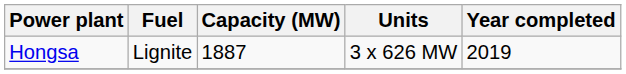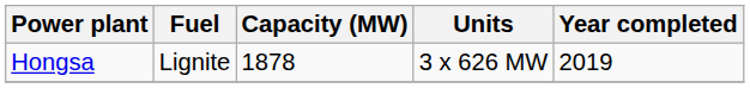 <table class="wikitable sortable">
 <tr>
 <th>Power plant</th>
 <th>Fuel</th>
 <th>Capacity (MW)</th>
 <th>Units</th>
 <th>Year completed</th>
 </tr>
 <tr>
 <td><a href='#'>Hongsa</a></td>
 <td>Lignite</td>
-<td>1887</td>
+<td>1878</td>
 <td>3 x 626 MW</td>
 <td>2019</td>
 </tr>
 <tr>
 </tr>
 </table>
